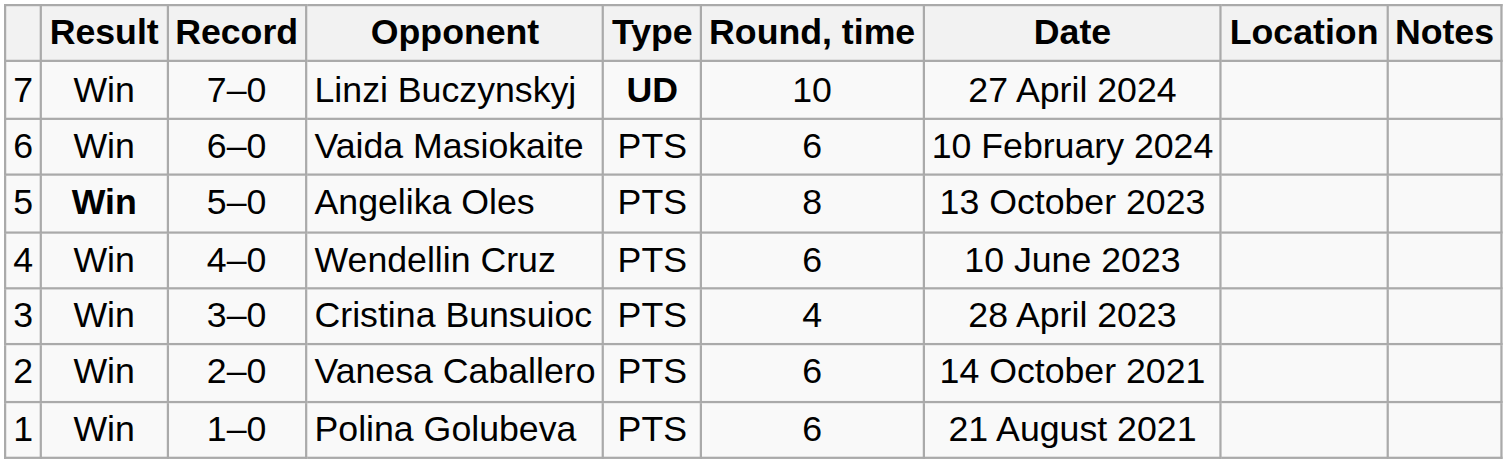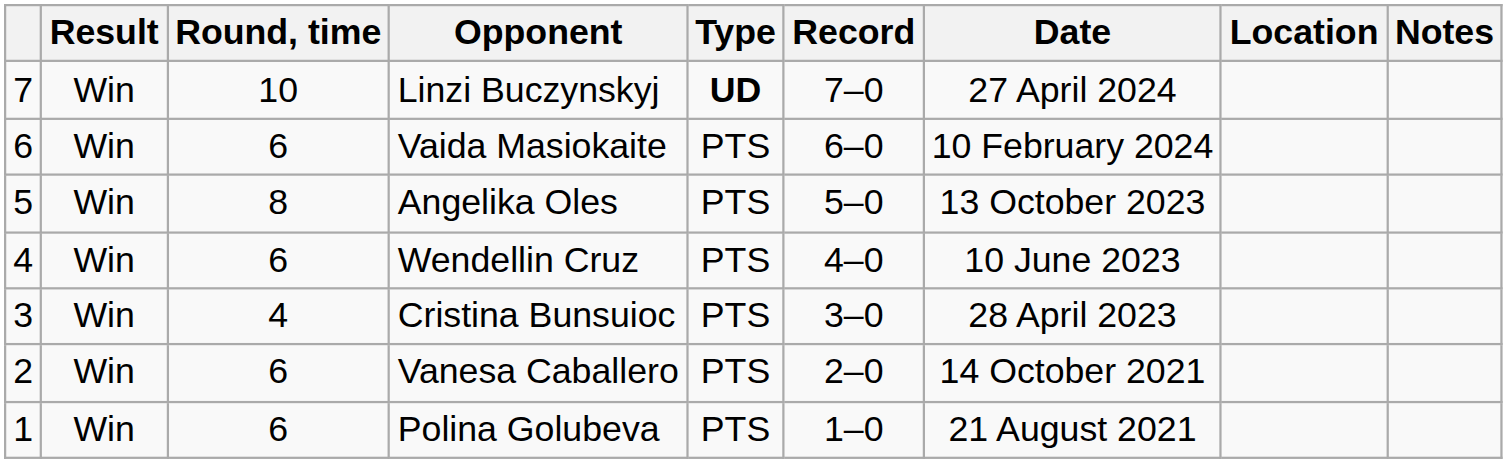 <table class="wikitable" style="text-align:center">
 <tr>
 <th></th>
 <th>Result</th>
-<th>Record</th>
+<th>Round, time</th>
 <th>Opponent</th>
 <th>Type</th>
-<th>Round, time</th>
+<th>Record</th>
 <th>Date</th>
 <th>Location</th>
 <th>Notes</th>
 </tr>
 <tr>
 <td>7</td>
 <td>Win</td>
-<td>7–0</td>
+<td>10</td>
 <td align=left>Linzi Buczynskyj</td>
 <td><strong>UD</strong></td>
-<td>10</td>
+<td>7–0</td>
 <td>27 April 2024</td>
 <td align=left></td>
 <td align=left></td>
 </tr>
 <tr>
 <td>6</td>
 <td>Win</td>
-<td>6–0</td>
+<td>6</td>
 <td align=left>Vaida Masiokaite</td>
 <td>PTS</td>
-<td>6</td>
+<td>6–0</td>
 <td>10 February 2024</td>
 <td align=left></td>
 <td></td>
 </tr>
 <tr>
 <td>5</td>
-<td><strong>Win</strong></td>
-<td>5–0</td>
+<td>Win</td>
+<td>8</td>
 <td align=left>Angelika Oles</td>
 <td>PTS</td>
-<td>8</td>
+<td>5–0</td>
 <td>13 October 2023</td>
 <td align=left></td>
 <td></td>
 </tr>
 <tr>
 <td>4</td>
 <td>Win</td>
-<td>4–0</td>
+<td>6</td>
 <td align=left>Wendellin Cruz</td>
 <td>PTS</td>
-<td>6</td>
+<td>4–0</td>
 <td>10 June 2023</td>
 <td align=left></td>
 <td></td>
 </tr>
 <tr>
 <td>3</td>
 <td>Win</td>
-<td>3–0</td>
+<td>4</td>
 <td align=left>Cristina Bunsuioc</td>
 <td>PTS</td>
-<td>4</td>
+<td>3–0</td>
 <td>28 April 2023</td>
 <td align=left></td>
 <td></td>
 </tr>
 <tr>
 <td>2</td>
 <td>Win</td>
-<td>2–0</td>
+<td>6</td>
 <td align=left>Vanesa Caballero</td>
 <td>PTS</td>
-<td>6</td>
+<td>2–0</td>
 <td>14 October 2021</td>
 <td align=left></td>
 <td></td>
 </tr>
 <tr>
 <td>1</td>
 <td>Win</td>
-<td>1–0</td>
+<td>6</td>
 <td align=left>Polina Golubeva</td>
 <td>PTS</td>
-<td>6</td>
+<td>1–0</td>
 <td>21 August 2021</td>
 <td align=left></td>
 <td></td>
 </tr>
 </table>
